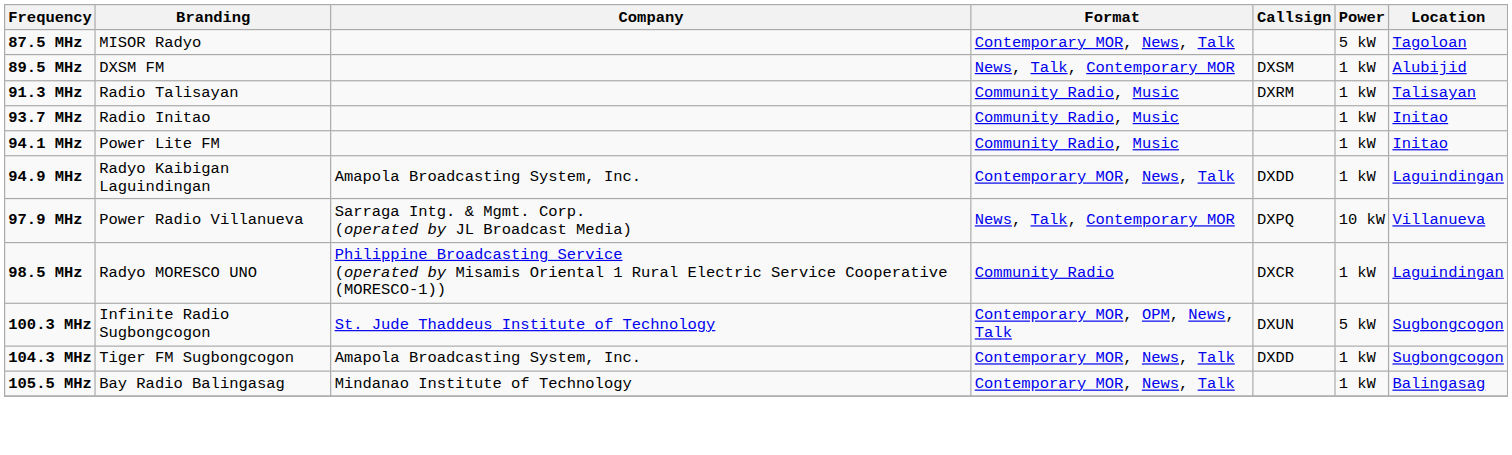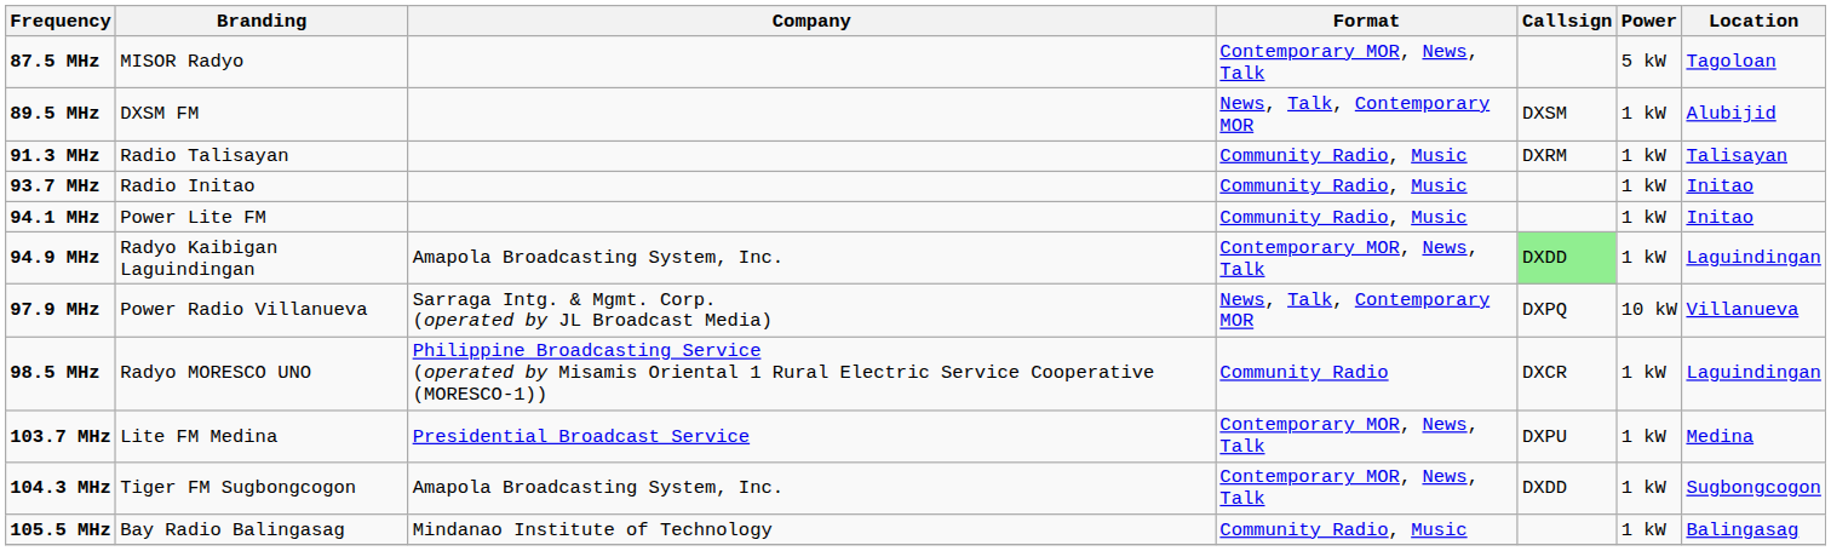 <table class="wikitable" class="wikitable sortable" style="width:100%" style="text-align:center;">
 <tr>
 <th>Frequency</th>
 <th>Branding</th>
 <th>Company</th>
 <th>Format</th>
 <th>Callsign</th>
 <th>Power</th>
 <th>Location</th>
 </tr>
 <tr>
 <td><strong>87.5 MHz</strong></td>
 <td>MISOR Radyo</td>
 <td></td>
 <td><a href='#'>Contemporary MOR</a>, <a href='#'>News</a>, <a href='#'>Talk</a></td>
 <td></td>
 <td>5 kW</td>
 <td><a href='#'>Tagoloan</a></td>
 </tr>
 <tr>
 <td><strong>89.5 MHz</strong></td>
 <td>DXSM FM</td>
 <td></td>
 <td><a href='#'>News</a>, <a href='#'>Talk</a>, <a href='#'>Contemporary MOR</a></td>
 <td>DXSM</td>
 <td>1 kW</td>
 <td><a href='#'>Alubijid</a></td>
 </tr>
 <tr>
 <td><strong>91.3 MHz</strong></td>
 <td>Radio Talisayan</td>
 <td></td>
 <td><a href='#'>Community Radio</a>, <a href='#'>Music</a></td>
 <td>DXRM</td>
 <td>1 kW</td>
 <td><a href='#'>Talisayan</a></td>
 </tr>
 <tr>
 <td><strong>93.7 MHz</strong></td>
 <td>Radio Initao</td>
 <td></td>
 <td><a href='#'>Community Radio</a>, <a href='#'>Music</a></td>
 <td></td>
 <td>1 kW</td>
 <td><a href='#'>Initao</a></td>
 </tr>
 <tr>
 <td><strong>94.1 MHz</strong></td>
 <td>Power Lite FM</td>
 <td></td>
 <td><a href='#'>Community Radio</a>, <a href='#'>Music</a></td>
 <td></td>
 <td>1 kW</td>
 <td><a href='#'>Initao</a></td>
 </tr>
 <tr>
 <td><strong>94.9 MHz</strong></td>
 <td>Radyo Kaibigan Laguindingan</td>
 <td>Amapola Broadcasting System, Inc.</td>
 <td><a href='#'>Contemporary MOR</a>, <a href='#'>News</a>, <a href='#'>Talk</a></td>
-<td>DXDD</td>
+<td style="background: lightgreen;">DXDD</td>
 <td>1 kW</td>
 <td><a href='#'>Laguindingan</a></td>
 </tr>
 <tr>
 <td><strong>97.9 MHz</strong></td>
 <td>Power Radio Villanueva</td>
 <td>Sarraga Intg. & Mgmt. Corp.<br>(<em>operated by</em> JL Broadcast Media)</td>
 <td><a href='#'>News</a>, <a href='#'>Talk</a>, <a href='#'>Contemporary MOR</a></td>
 <td>DXPQ</td>
 <td>10 kW</td>
 <td><a href='#'>Villanueva</a></td>
 </tr>
 <tr>
 <td><strong>98.5 MHz</strong></td>
 <td>Radyo MORESCO UNO</td>
 <td><a href='#'>Philippine Broadcasting Service</a><br>(<em>operated by</em> Misamis Oriental 1 Rural Electric Service Cooperative (MORESCO-1))</td>
 <td><a href='#'>Community Radio</a></td>
 <td>DXCR</td>
 <td>1 kW</td>
 <td><a href='#'>Laguindingan</a></td>
 </tr>
 <tr>
-<td><strong>100.3 MHz</strong></td>
-<td>Infinite Radio Sugbongcogon</td>
-<td><a href='#'>St. Jude Thaddeus Institute of Technology</a></td>
-<td><a href='#'>Contemporary MOR</a>, <a href='#'>OPM</a>, <a href='#'>News</a>, <a href='#'>Talk</a></td>
-<td>DXUN</td>
-<td>5 kW</td>
-<td><a href='#'>Sugbongcogon</a></td>
+<td><strong>103.7 MHz</strong></td>
+<td>Lite FM Medina</td>
+<td><a href='#'>Presidential Broadcast Service</a></td>
+<td><a href='#'>Contemporary MOR</a>, <a href='#'>News</a>, <a href='#'>Talk</a></td>
+<td>DXPU</td>
+<td>1 kW</td>
+<td><a href='#'>Medina</a></td>
 </tr>
 <tr>
 <td><strong>104.3 MHz</strong></td>
 <td>Tiger FM Sugbongcogon</td>
 <td>Amapola Broadcasting System, Inc.</td>
 <td><a href='#'>Contemporary MOR</a>, <a href='#'>News</a>, <a href='#'>Talk</a></td>
 <td>DXDD</td>
 <td>1 kW</td>
 <td><a href='#'>Sugbongcogon</a></td>
 </tr>
 <tr>
 <td><strong>105.5 MHz</strong></td>
 <td>Bay Radio Balingasag</td>
 <td>Mindanao Institute of Technology</td>
-<td><a href='#'>Contemporary MOR</a>, <a href='#'>News</a>, <a href='#'>Talk</a></td>
+<td><a href='#'>Community Radio</a>, <a href='#'>Music</a></td>
 <td></td>
 <td>1 kW</td>
 <td><a href='#'>Balingasag</a></td>
 </tr>
 <tr>
 </tr>
 </table>
